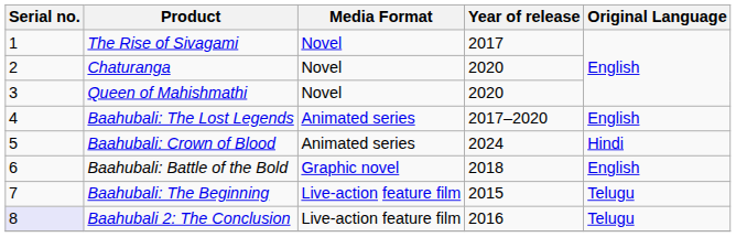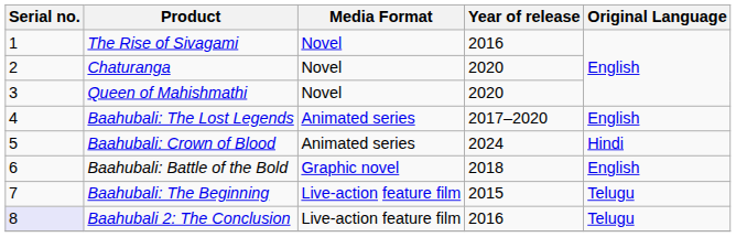 <table class="wikitable" style="margin:auto; margin:auto;">
 <tr>
 <th>Serial no.</th>
 <th>Product</th>
 <th>Media Format</th>
 <th>Year of release</th>
 <th>Original Language</th>
 </tr>
 <tr>
 <td>1</td>
 <td><em><a href='#'>The Rise of Sivagami</a></em></td>
 <td><a href='#'>Novel</a></td>
-<td>2017</td>
+<td>2016</td>
 <td rowspan="3"><a href='#'>English</a></td>
 </tr>
 <tr>
 <td>2</td>
 <td><em><a href='#'>Chaturanga</a></em></td>
 <td>Novel</td>
 <td>2020</td>
 </tr>
 <tr>
 <td>3</td>
 <td><a href='#'><em>Queen of Mahishmathi</em></a></td>
 <td>Novel</td>
 <td>2020</td>
 </tr>
 <tr>
 <td>4</td>
 <td><em><a href='#'>Baahubali: The Lost Legends</a></em></td>
 <td><a href='#'>Animated series</a></td>
 <td>2017–2020</td>
 <td><a href='#'>English</a></td>
 </tr>
 <tr>
 <td>5</td>
 <td><em><a href='#'>Baahubali: Crown of Blood</a></em></td>
 <td>Animated series</td>
 <td>2024</td>
 <td><a href='#'>Hindi</a></td>
 </tr>
 <tr>
 <td>6</td>
 <td><em>Baahubali: Battle of the Bold</em></td>
 <td><a href='#'>Graphic novel</a></td>
 <td>2018</td>
 <td><a href='#'>English</a></td>
 </tr>
 <tr>
 <td>7</td>
 <td><em><a href='#'>Baahubali: The Beginning</a></em></td>
 <td><a href='#'>Live-action</a> <a href='#'>feature film</a></td>
 <td>2015</td>
 <td><a href='#'>Telugu</a></td>
 </tr>
 <tr>
 <td style="background: lavender;">8</td>
 <td><em><a href='#'>Baahubali 2: The Conclusion</a></em></td>
 <td>Live-action feature film</td>
 <td>2016</td>
 <td><a href='#'>Telugu</a></td>
 </tr>
 <tr>
 </tr>
 </table>
